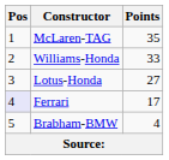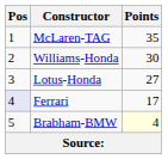 <table class="wikitable" style="font-size: 95%;">
 <tr>
 <th>Pos</th>
 <th>Constructor</th>
 <th>Points</th>
 </tr>
 <tr>
 <td>1</td>
 <td> <a href='#'>McLaren</a>-<a href='#'>TAG</a></td>
 <td align="right">35</td>
 </tr>
 <tr>
 <td>2</td>
 <td> <a href='#'>Williams</a>-<a href='#'>Honda</a></td>
-<td align="right">33</td>
+<td align="right">30</td>
 </tr>
 <tr>
 <td>3</td>
 <td> <a href='#'>Lotus</a>-<a href='#'>Honda</a></td>
 <td align="right">27</td>
 </tr>
 <tr>
 <td style="background: lavender;">4</td>
 <td> <a href='#'>Ferrari</a></td>
 <td align="right">17</td>
 </tr>
 <tr>
 <td>5</td>
 <td> <a href='#'>Brabham</a>-<a href='#'>BMW</a></td>
-<td align="right">4</td>
+<td align="right" style="background: lightyellow;">4</td>
 </tr>
 <tr>
 <th colspan=4>Source: </th>
 </tr>
 </table>
